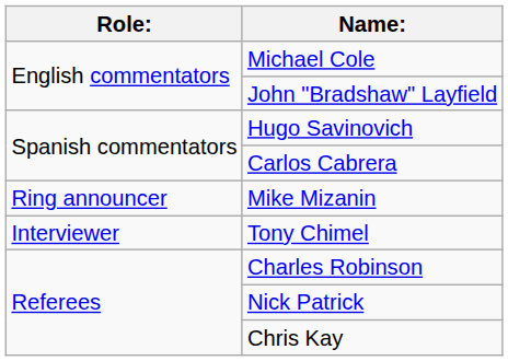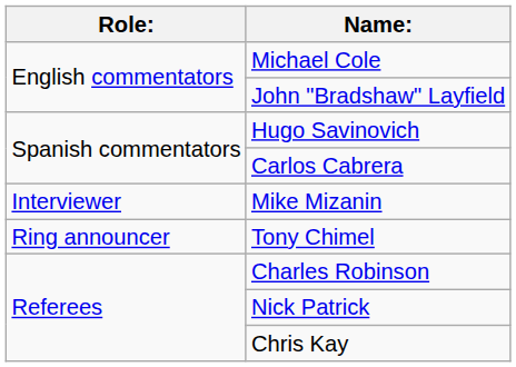 <table class="wikitable" border="1" style="font-size:90%; margin:0.5em 0 0.5em 1em; float:right; clear:right;">
 <tr>
 <th>Role:</th>
 <th>Name:</th>
 </tr>
 <tr>
 <td rowspan="2">English <a href='#'>commentators</a></td>
 <td><a href='#'>Michael Cole</a></td>
 </tr>
 <tr>
 <td><a href='#'>John "Bradshaw" Layfield</a></td>
 </tr>
 <tr>
 <td rowspan="2">Spanish commentators</td>
 <td><a href='#'>Hugo Savinovich</a></td>
 </tr>
 <tr>
 <td><a href='#'>Carlos Cabrera</a></td>
 </tr>
 <tr>
-<td><a href='#'>Ring announcer</a></td>
+<td><a href='#'>Interviewer</a></td>
 <td><a href='#'>Mike Mizanin</a></td>
 </tr>
 <tr>
-<td><a href='#'>Interviewer</a></td>
+<td><a href='#'>Ring announcer</a></td>
 <td><a href='#'>Tony Chimel</a></td>
 </tr>
 <tr>
 <td rowspan="3"><a href='#'>Referees</a></td>
 <td><a href='#'>Charles Robinson</a></td>
 </tr>
 <tr>
 <td><a href='#'>Nick Patrick</a></td>
 </tr>
 <tr>
 <td>Chris Kay</td>
 </tr>
 </table>
